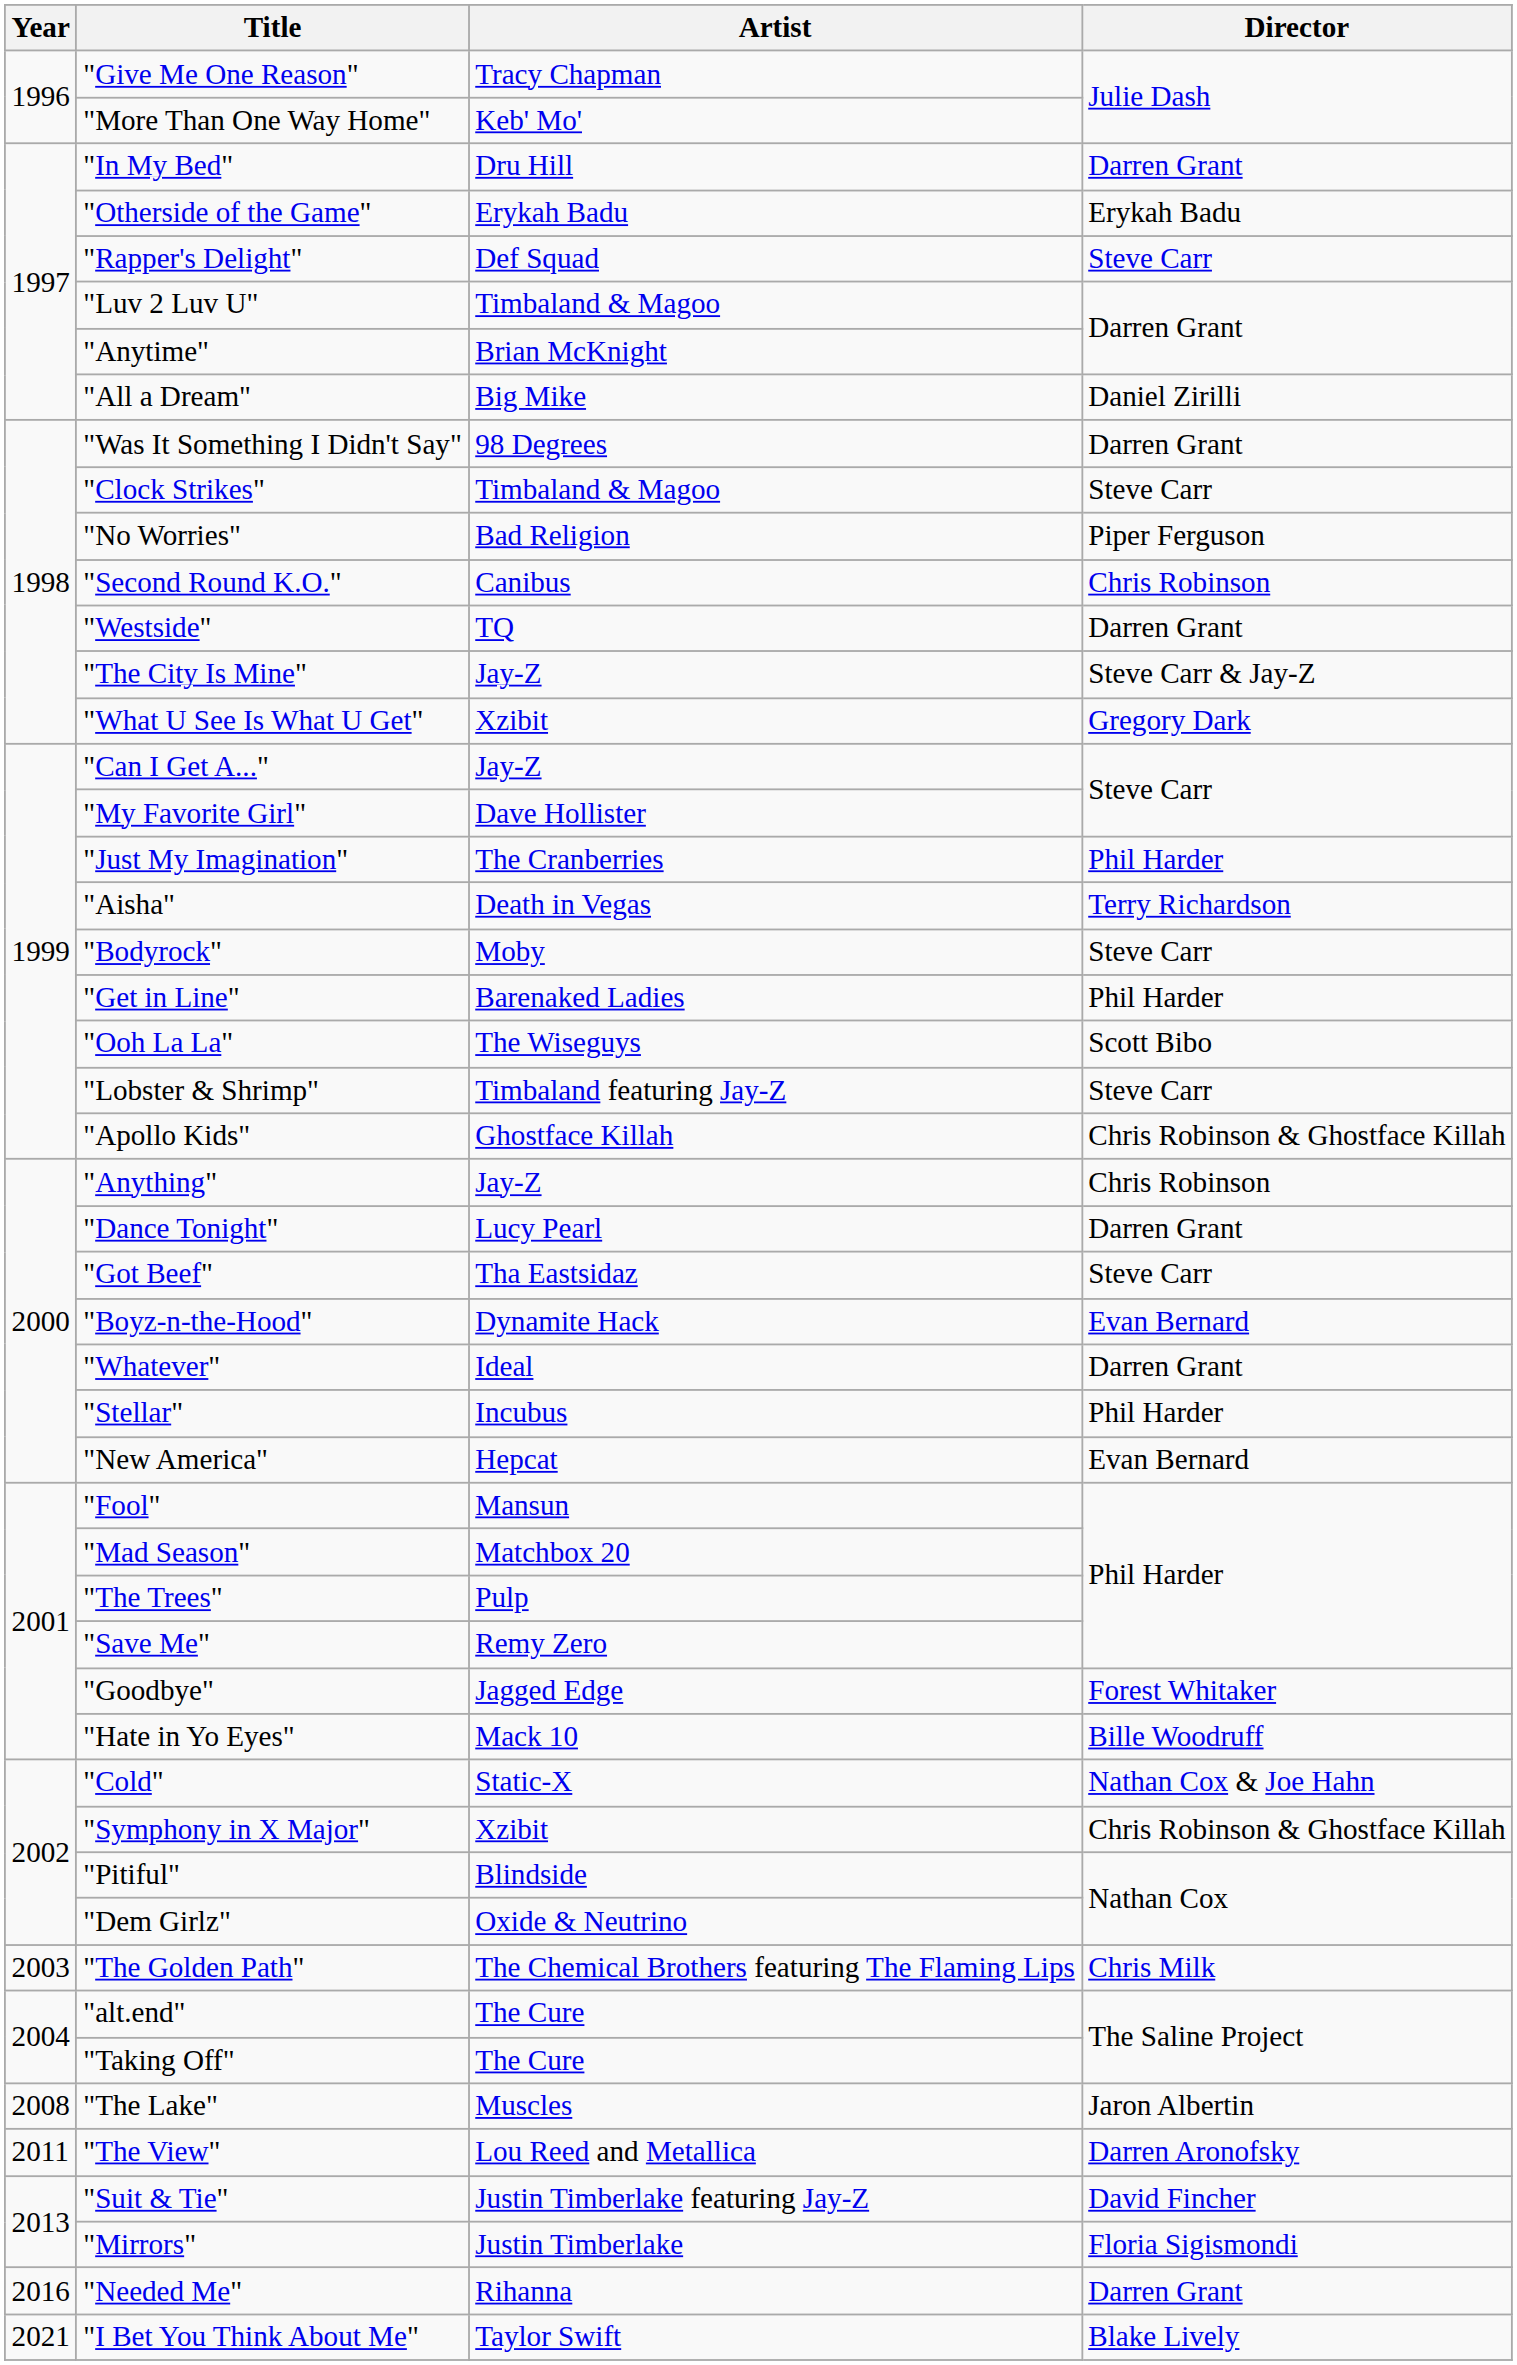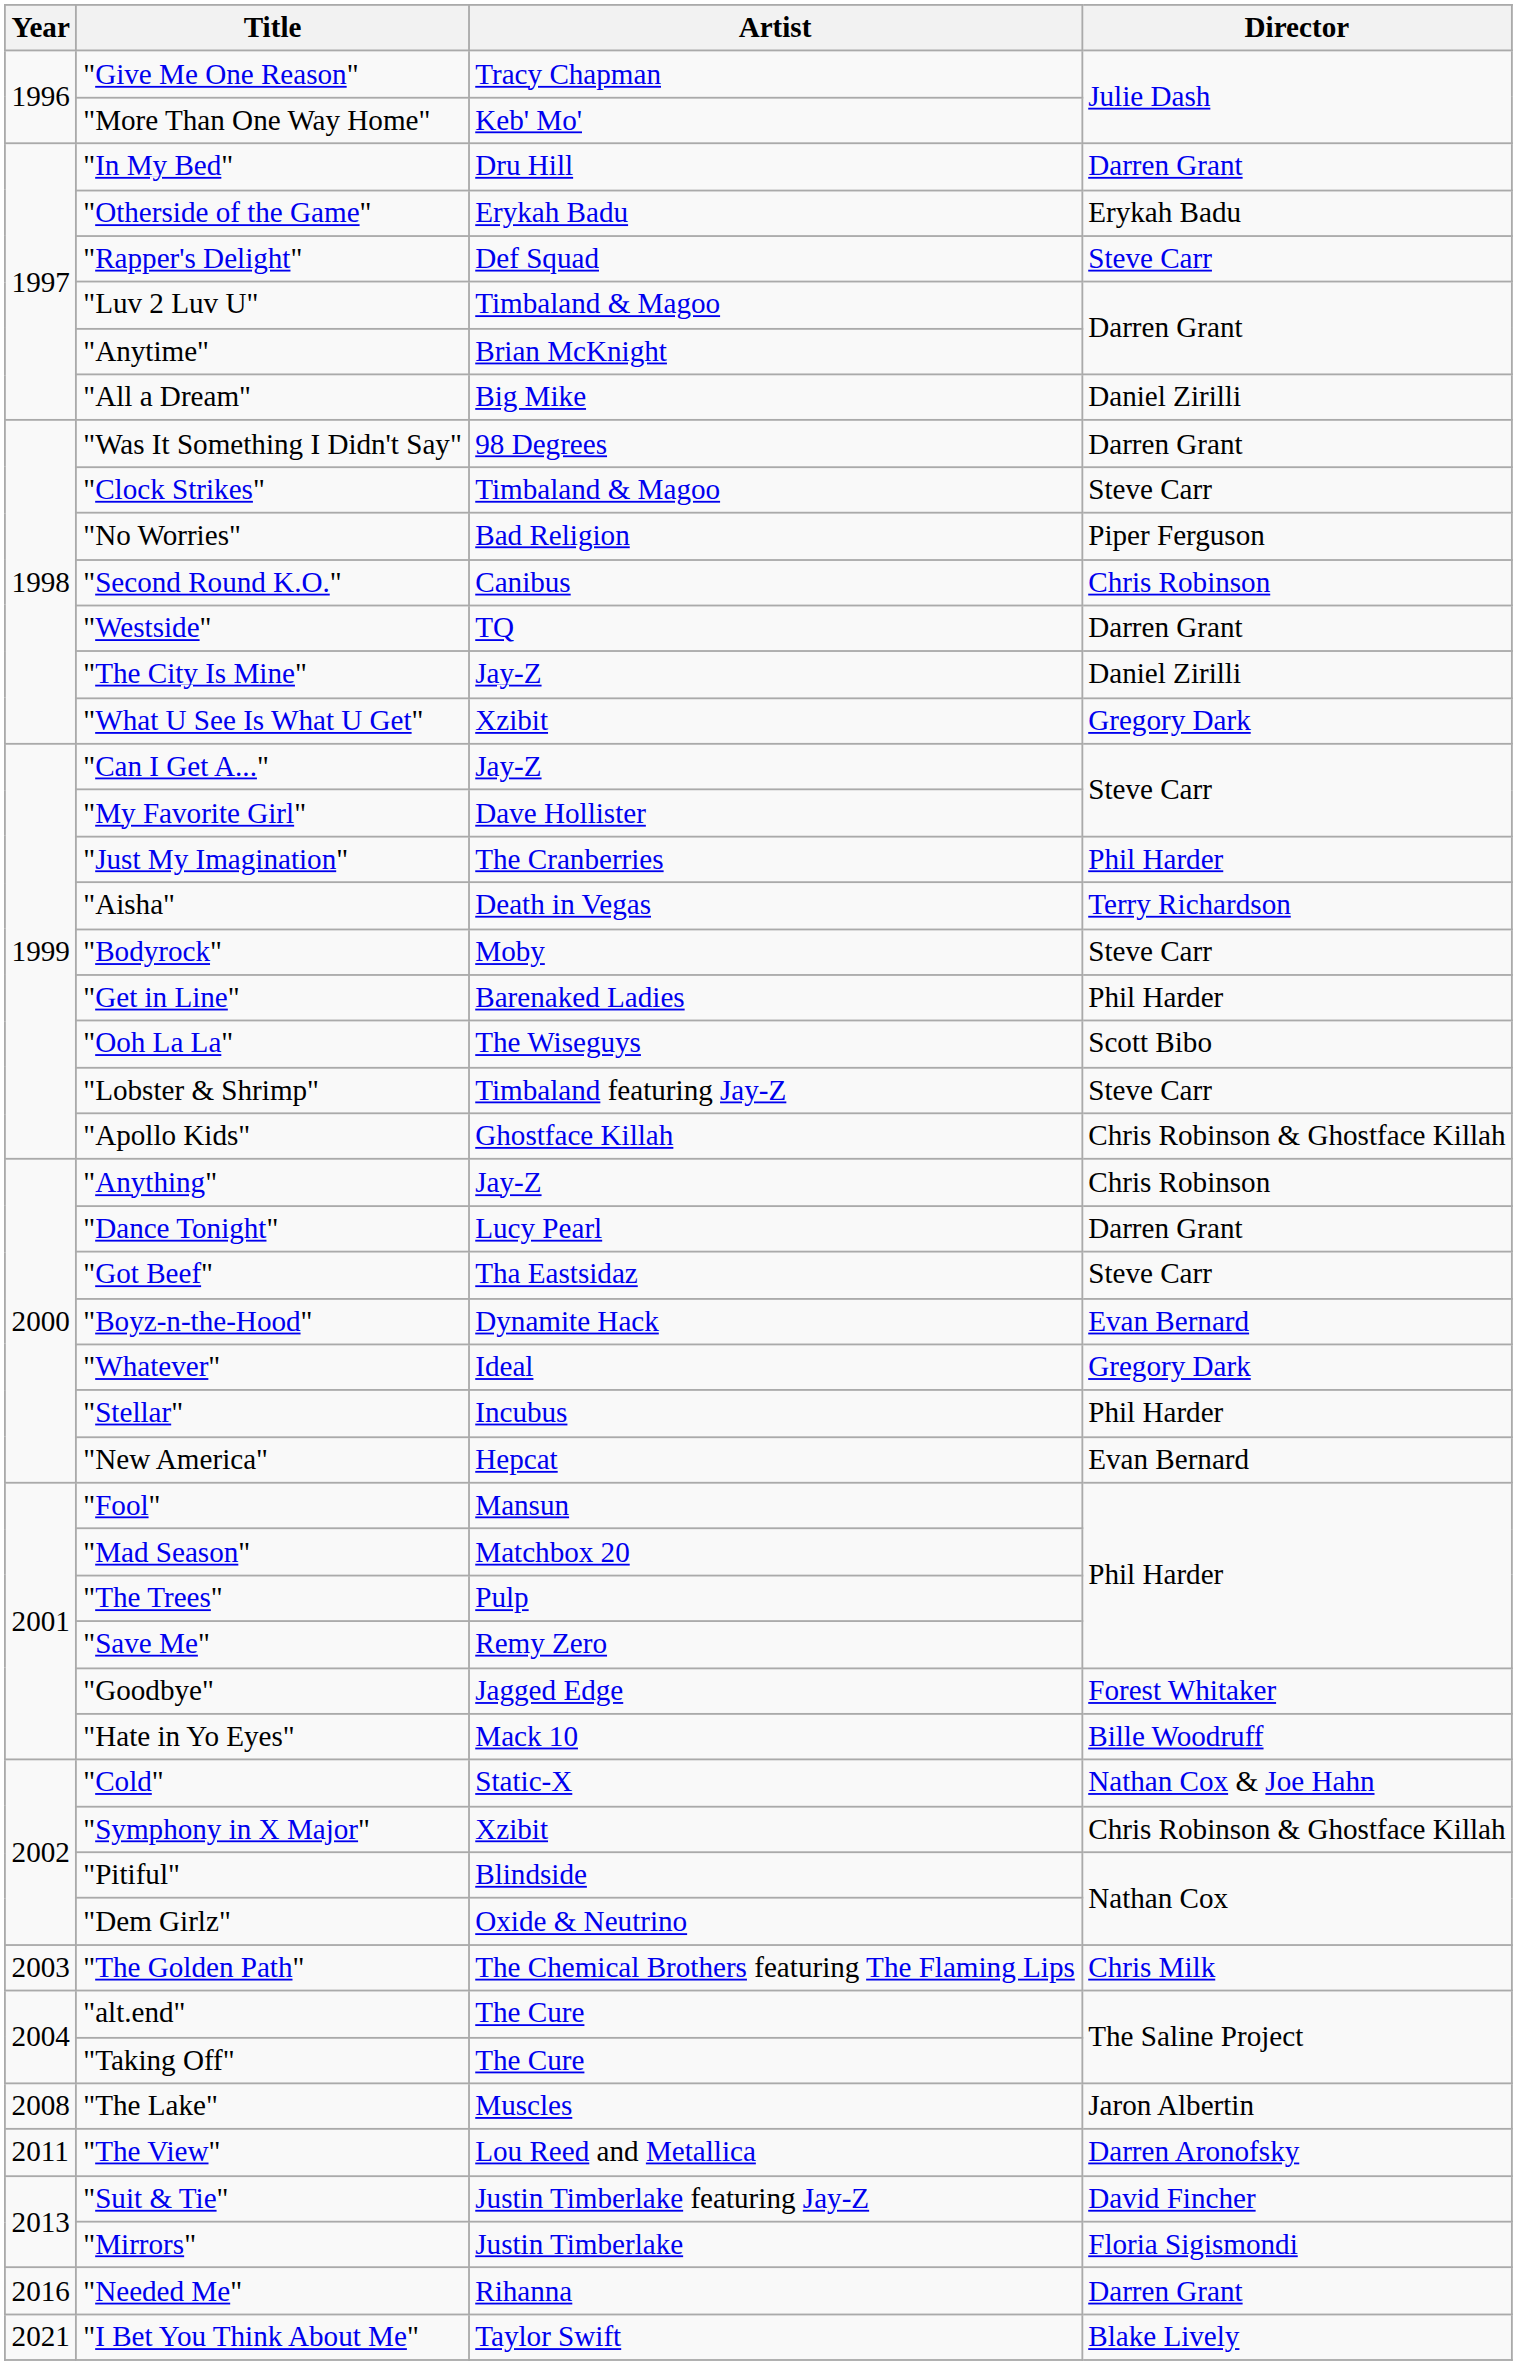 <table class="wikitable">
 <tr>
 <th>Year</th>
 <th>Title</th>
 <th>Artist</th>
 <th>Director</th>
 </tr>
 <tr>
 <td rowspan=2>1996</td>
 <td>"<a href='#'>Give Me One Reason</a>"</td>
 <td><a href='#'>Tracy Chapman</a></td>
 <td rowspan=2><a href='#'>Julie Dash</a></td>
 </tr>
 <tr>
 <td>"More Than One Way Home"</td>
 <td><a href='#'>Keb' Mo'</a></td>
 </tr>
 <tr>
 <td rowspan=6>1997</td>
 <td>"<a href='#'>In My Bed</a>"</td>
 <td><a href='#'>Dru Hill</a></td>
 <td><a href='#'>Darren Grant</a></td>
 </tr>
 <tr>
 <td>"<a href='#'>Otherside of the Game</a>"</td>
 <td><a href='#'>Erykah Badu</a></td>
 <td>Erykah Badu</td>
 </tr>
 <tr>
 <td>"<a href='#'>Rapper's Delight</a>"</td>
 <td><a href='#'>Def Squad</a></td>
 <td><a href='#'>Steve Carr</a></td>
 </tr>
 <tr>
 <td>"Luv 2 Luv U"</td>
 <td><a href='#'>Timbaland & Magoo</a></td>
 <td rowspan=2>Darren Grant</td>
 </tr>
 <tr>
 <td>"Anytime"</td>
 <td><a href='#'>Brian McKnight</a></td>
 </tr>
 <tr>
 <td>"All a Dream"</td>
 <td><a href='#'>Big Mike</a></td>
 <td>Daniel Zirilli</td>
 </tr>
 <tr>
 <td rowspan=7>1998</td>
 <td>"Was It Something I Didn't Say"</td>
 <td><a href='#'>98 Degrees</a></td>
 <td>Darren Grant</td>
 </tr>
 <tr>
 <td>"<a href='#'>Clock Strikes</a>"</td>
 <td><a href='#'>Timbaland & Magoo</a></td>
 <td>Steve Carr</td>
 </tr>
 <tr>
 <td>"No Worries"</td>
 <td><a href='#'>Bad Religion</a></td>
 <td>Piper Ferguson</td>
 </tr>
 <tr>
 <td>"<a href='#'>Second Round K.O.</a>"</td>
 <td><a href='#'>Canibus</a></td>
 <td><a href='#'>Chris Robinson</a></td>
 </tr>
 <tr>
 <td>"<a href='#'>Westside</a>"</td>
 <td><a href='#'>TQ</a></td>
 <td>Darren Grant</td>
 </tr>
 <tr>
 <td>"<a href='#'>The City Is Mine</a>"</td>
 <td><a href='#'>Jay-Z</a></td>
-<td>Steve Carr & Jay-Z</td>
+<td>Daniel Zirilli</td>
 </tr>
 <tr>
 <td>"<a href='#'>What U See Is What U Get</a>"</td>
 <td><a href='#'>Xzibit</a></td>
 <td><a href='#'>Gregory Dark</a></td>
 </tr>
 <tr>
 <td rowspan=9>1999</td>
 <td>"<a href='#'>Can I Get A...</a>"</td>
 <td><a href='#'>Jay-Z</a></td>
 <td rowspan=2>Steve Carr</td>
 </tr>
 <tr>
 <td>"<a href='#'>My Favorite Girl</a>"</td>
 <td><a href='#'>Dave Hollister</a></td>
 </tr>
 <tr>
 <td>"<a href='#'>Just My Imagination</a>"</td>
 <td><a href='#'>The Cranberries</a></td>
 <td><a href='#'>Phil Harder</a></td>
 </tr>
 <tr>
 <td>"Aisha"</td>
 <td><a href='#'>Death in Vegas</a></td>
 <td><a href='#'>Terry Richardson</a></td>
 </tr>
 <tr>
 <td>"<a href='#'>Bodyrock</a>"</td>
 <td><a href='#'>Moby</a></td>
 <td>Steve Carr</td>
 </tr>
 <tr>
 <td>"<a href='#'>Get in Line</a>"</td>
 <td><a href='#'>Barenaked Ladies</a></td>
 <td>Phil Harder</td>
 </tr>
 <tr>
 <td>"<a href='#'>Ooh La La</a>"</td>
 <td><a href='#'>The Wiseguys</a></td>
 <td>Scott Bibo</td>
 </tr>
 <tr>
 <td>"Lobster & Shrimp"</td>
 <td><a href='#'>Timbaland</a> featuring <a href='#'>Jay-Z</a></td>
 <td>Steve Carr</td>
 </tr>
 <tr>
 <td>"Apollo Kids"</td>
 <td><a href='#'>Ghostface Killah</a></td>
 <td>Chris Robinson & Ghostface Killah</td>
 </tr>
 <tr>
 <td rowspan=7>2000</td>
 <td>"<a href='#'>Anything</a>"</td>
 <td><a href='#'>Jay-Z</a></td>
 <td>Chris Robinson</td>
 </tr>
 <tr>
 <td>"<a href='#'>Dance Tonight</a>"</td>
 <td><a href='#'>Lucy Pearl</a></td>
 <td>Darren Grant</td>
 </tr>
 <tr>
 <td>"<a href='#'>Got Beef</a>"</td>
 <td><a href='#'>Tha Eastsidaz</a></td>
 <td>Steve Carr</td>
 </tr>
 <tr>
 <td>"<a href='#'>Boyz-n-the-Hood</a>"</td>
 <td><a href='#'>Dynamite Hack</a></td>
 <td><a href='#'>Evan Bernard</a></td>
 </tr>
 <tr>
 <td>"<a href='#'>Whatever</a>"</td>
 <td><a href='#'>Ideal</a></td>
-<td>Darren Grant</td>
+<td><a href='#'>Gregory Dark</a></td>
 </tr>
 <tr>
 <td>"<a href='#'>Stellar</a>"</td>
 <td><a href='#'>Incubus</a></td>
 <td>Phil Harder</td>
 </tr>
 <tr>
 <td>"New America"</td>
 <td><a href='#'>Hepcat</a></td>
 <td>Evan Bernard</td>
 </tr>
 <tr>
 <td rowspan=6>2001</td>
 <td>"<a href='#'>Fool</a>"</td>
 <td><a href='#'>Mansun</a></td>
 <td rowspan=4>Phil Harder</td>
 </tr>
 <tr>
 <td>"<a href='#'>Mad Season</a>"</td>
 <td><a href='#'>Matchbox 20</a></td>
 </tr>
 <tr>
 <td>"<a href='#'>The Trees</a>"</td>
 <td><a href='#'>Pulp</a></td>
 </tr>
 <tr>
 <td>"<a href='#'>Save Me</a>"</td>
 <td><a href='#'>Remy Zero</a></td>
 </tr>
 <tr>
 <td>"Goodbye"</td>
 <td><a href='#'>Jagged Edge</a></td>
 <td><a href='#'>Forest Whitaker</a></td>
 </tr>
 <tr>
 <td>"Hate in Yo Eyes"</td>
 <td><a href='#'>Mack 10</a></td>
 <td><a href='#'>Bille Woodruff</a></td>
 </tr>
 <tr>
 <td rowspan=4>2002</td>
 <td>"<a href='#'>Cold</a>"</td>
 <td><a href='#'>Static-X</a></td>
 <td><a href='#'>Nathan Cox</a> & <a href='#'>Joe Hahn</a></td>
 </tr>
 <tr>
 <td>"<a href='#'>Symphony in X Major</a>"</td>
 <td><a href='#'>Xzibit</a></td>
 <td>Chris Robinson & Ghostface Killah</td>
 </tr>
 <tr>
 <td>"Pitiful"</td>
 <td><a href='#'>Blindside</a></td>
 <td rowspan=2>Nathan Cox</td>
 </tr>
 <tr>
 <td>"Dem Girlz"</td>
 <td><a href='#'>Oxide & Neutrino</a></td>
 </tr>
 <tr>
 <td>2003</td>
 <td>"<a href='#'>The Golden Path</a>"</td>
 <td><a href='#'>The Chemical Brothers</a> featuring <a href='#'>The Flaming Lips</a></td>
 <td><a href='#'>Chris Milk</a></td>
 </tr>
 <tr>
 <td rowspan=2>2004</td>
 <td>"alt.end"</td>
 <td><a href='#'>The Cure</a></td>
 <td rowspan=2>The Saline Project</td>
 </tr>
 <tr>
 <td>"Taking Off"</td>
 <td><a href='#'>The Cure</a></td>
 </tr>
 <tr>
 <td>2008</td>
 <td>"The Lake"</td>
 <td><a href='#'>Muscles</a></td>
 <td>Jaron Albertin</td>
 </tr>
 <tr>
 <td>2011</td>
 <td>"<a href='#'>The View</a>"</td>
 <td><a href='#'>Lou Reed</a> and <a href='#'>Metallica</a></td>
 <td><a href='#'>Darren Aronofsky</a></td>
 </tr>
 <tr>
 <td rowspan=2>2013</td>
 <td>"<a href='#'>Suit & Tie</a>"</td>
 <td><a href='#'>Justin Timberlake</a> featuring <a href='#'>Jay-Z</a></td>
 <td><a href='#'>David Fincher</a></td>
 </tr>
 <tr>
 <td>"<a href='#'>Mirrors</a>"</td>
 <td><a href='#'>Justin Timberlake</a></td>
 <td><a href='#'>Floria Sigismondi</a></td>
 </tr>
 <tr>
 <td>2016</td>
 <td>"<a href='#'>Needed Me</a>"</td>
 <td><a href='#'>Rihanna</a></td>
 <td><a href='#'>Darren Grant</a></td>
 </tr>
 <tr>
 <td>2021</td>
 <td>"<a href='#'>I Bet You Think About Me</a>"</td>
 <td><a href='#'>Taylor Swift</a></td>
 <td><a href='#'>Blake Lively</a></td>
 </tr>
 </table>
